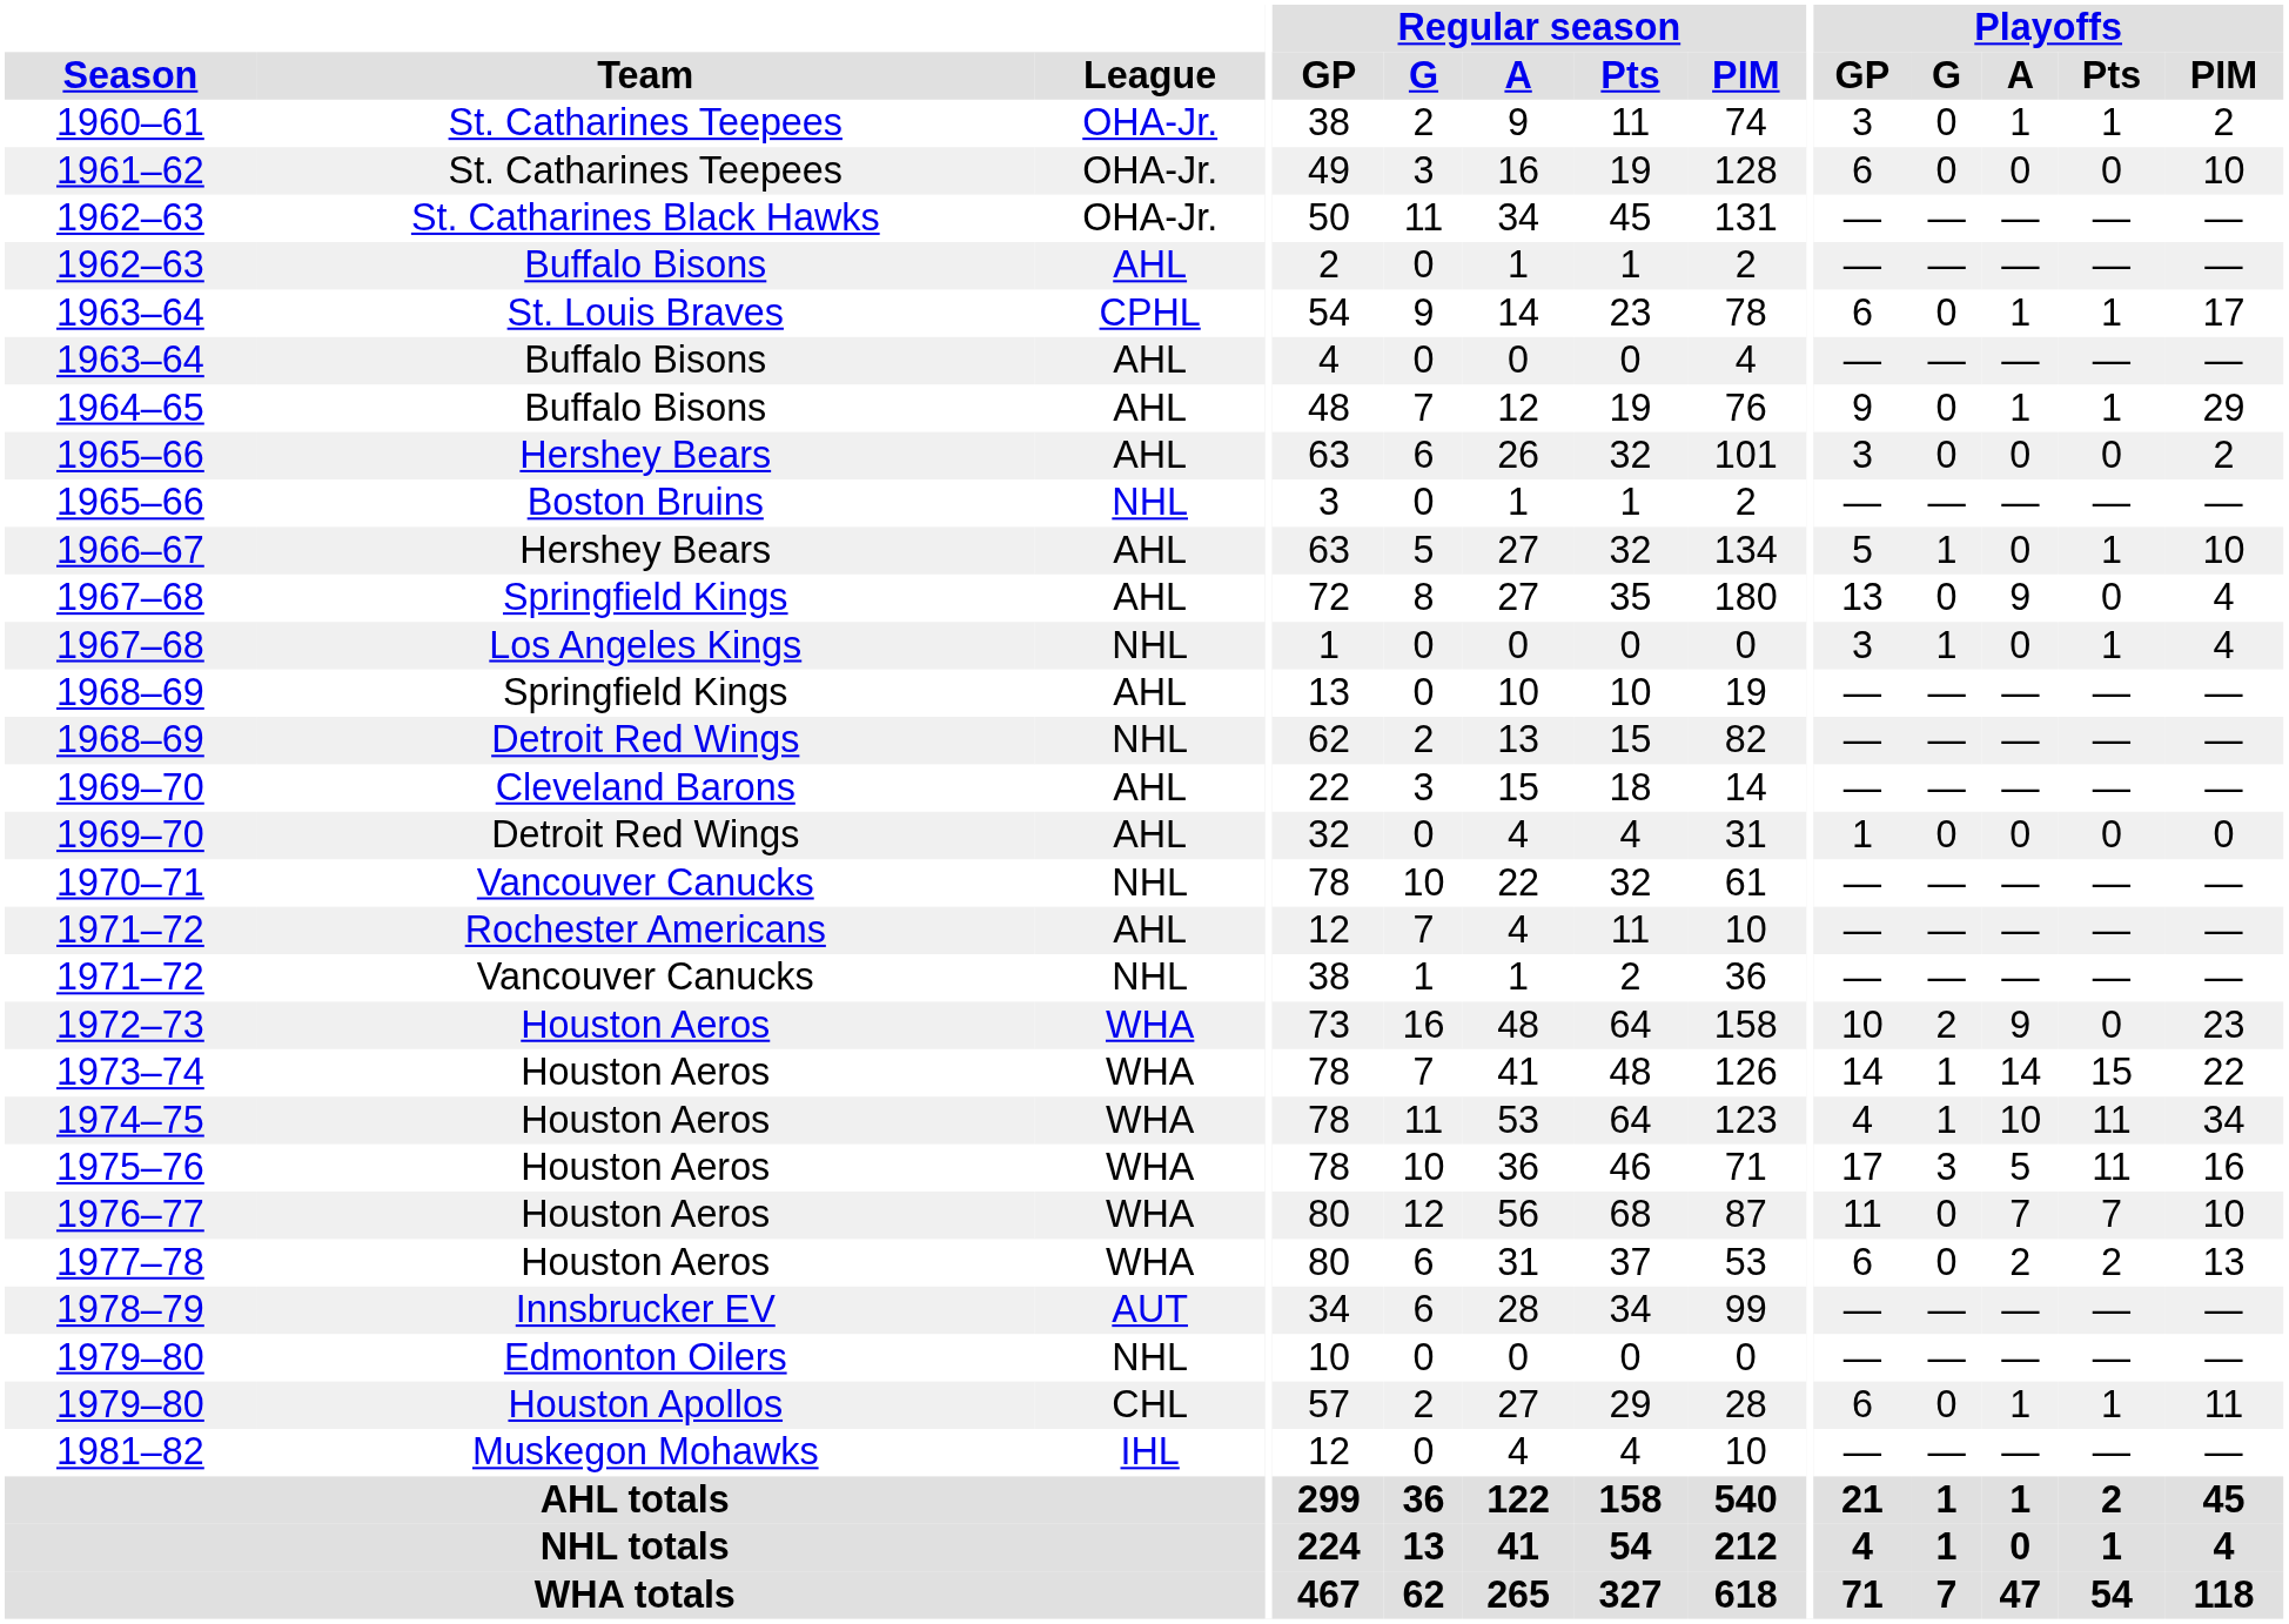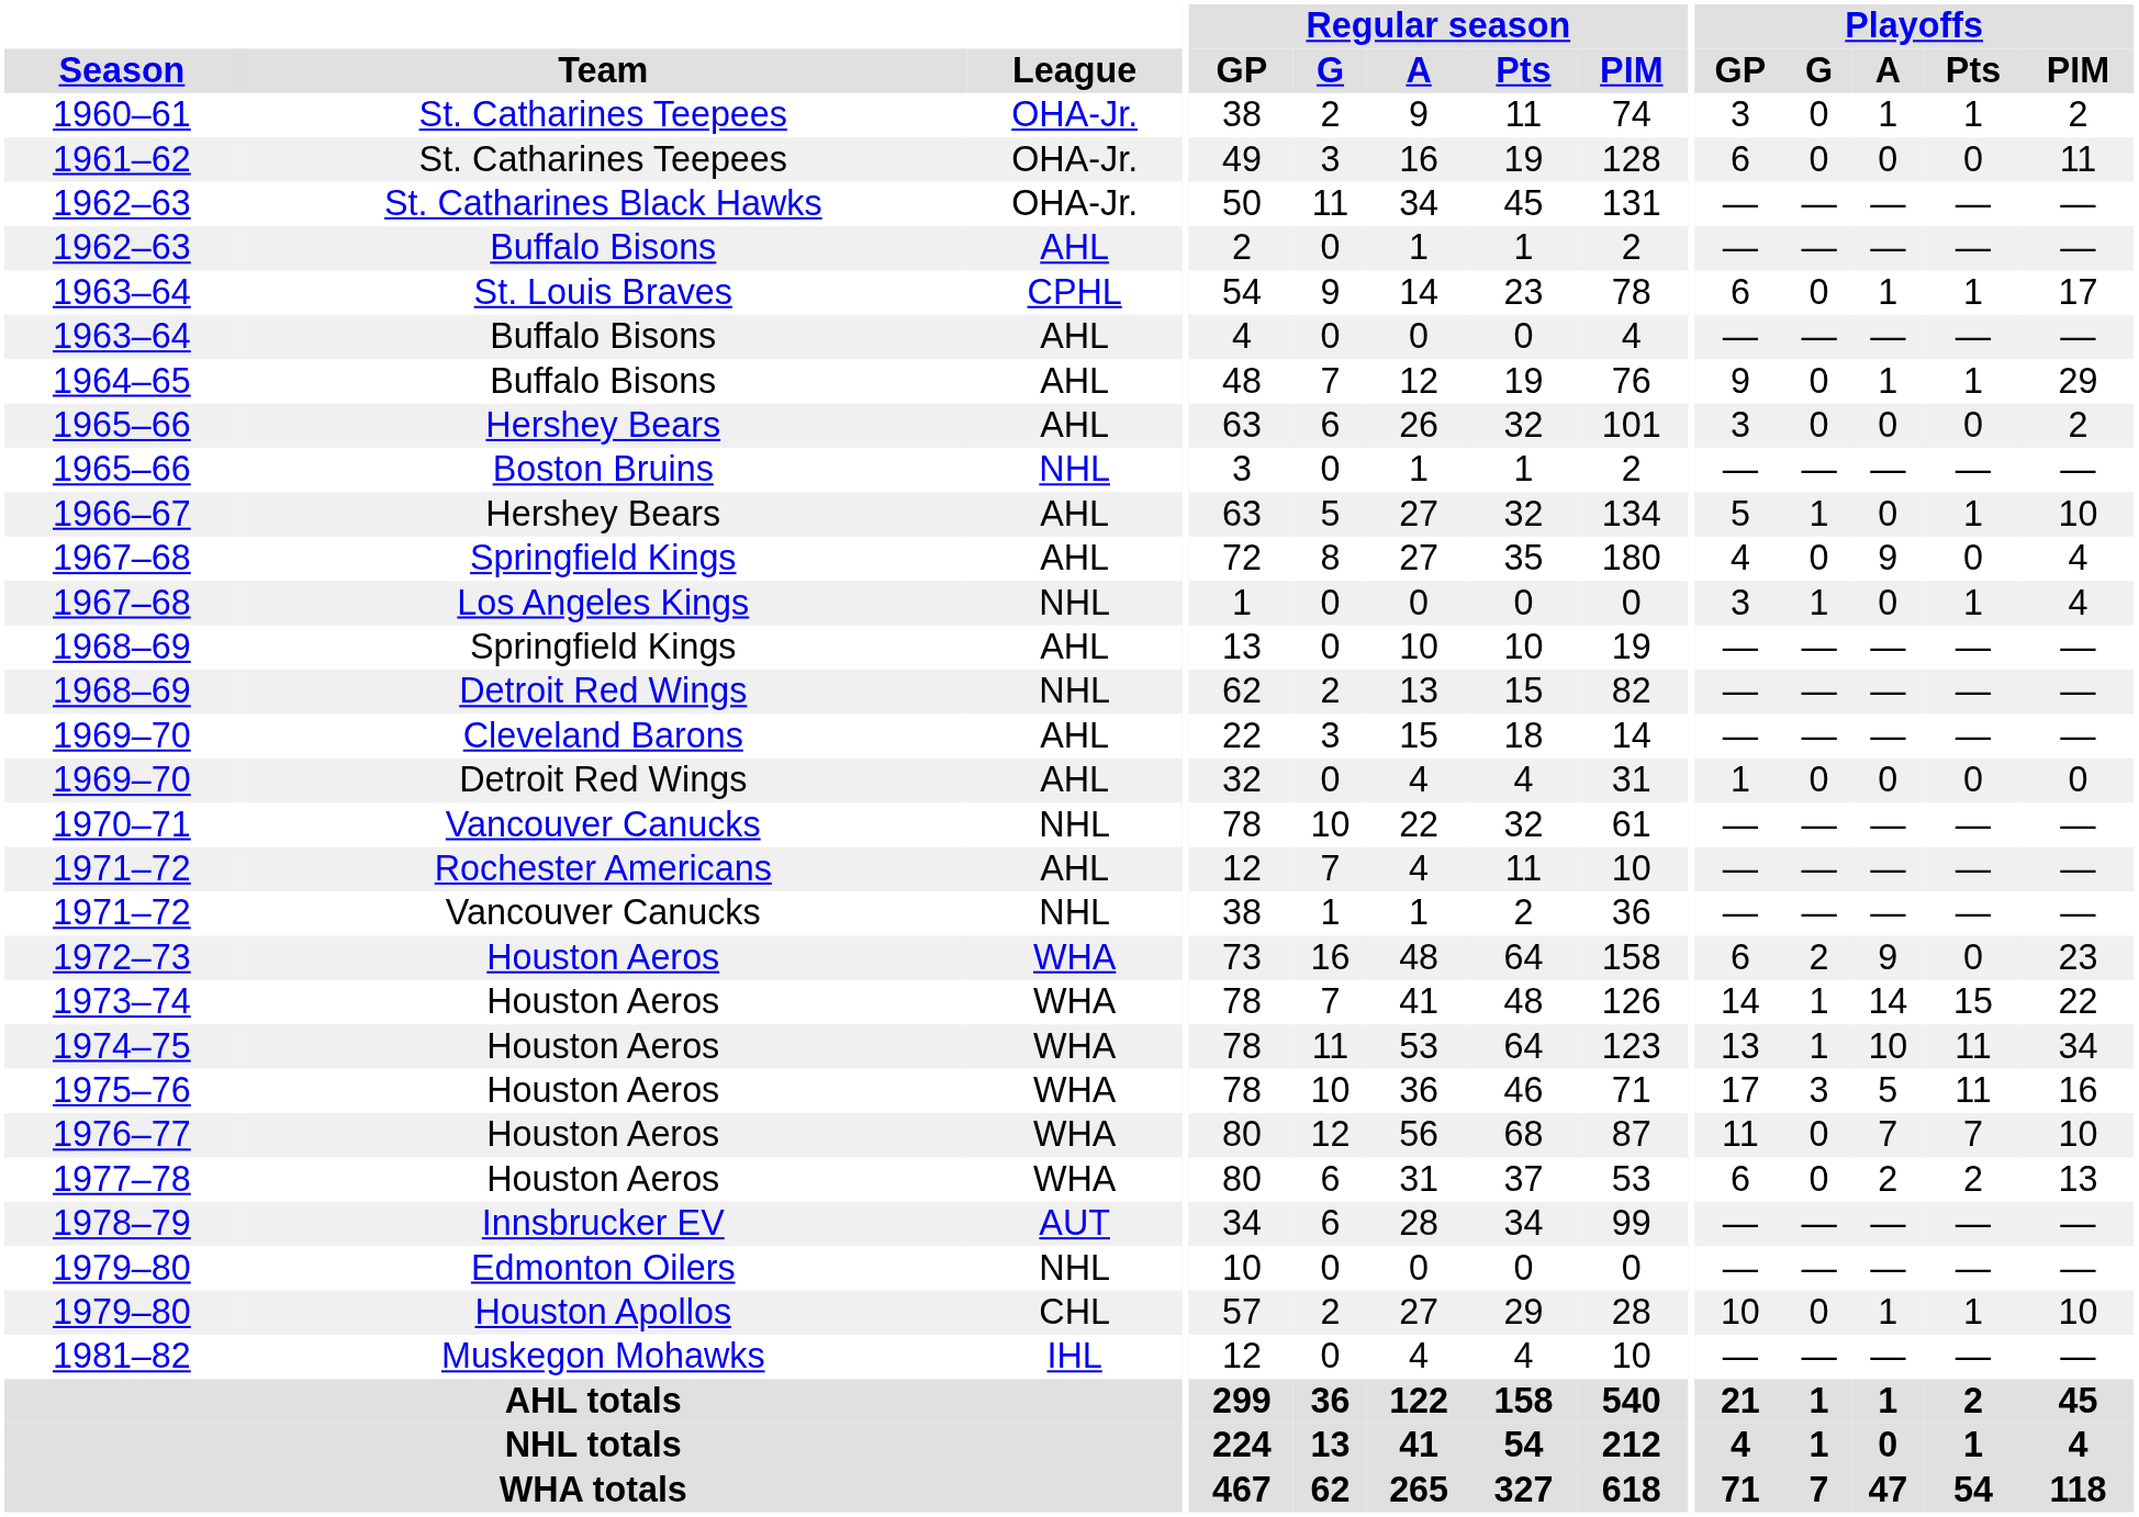 <table border="0" cellpadding="1" cellspacing="0" style="text-align:center; width:60em">
 <tr bgcolor="#e0e0e0">
 <th colspan="3" bgcolor="#ffffff"></th>
 <th rowspan="99" bgcolor="#ffffff"></th>
 <th colspan="5"><a href='#'>Regular season</a></th>
 <th rowspan="99" bgcolor="#ffffff"></th>
 <th colspan="5"><a href='#'>Playoffs</a></th>
 </tr>
 <tr bgcolor="#e0e0e0">
 <th><a href='#'>Season</a></th>
 <th>Team</th>
 <th>League</th>
 <th>GP</th>
 <th><a href='#'>G</a></th>
 <th><a href='#'>A</a></th>
 <th><a href='#'>Pts</a></th>
 <th><a href='#'>PIM</a></th>
 <th>GP</th>
 <th>G</th>
 <th>A</th>
 <th>Pts</th>
 <th>PIM</th>
 </tr>
 <tr>
 <td><a href='#'>1960–61</a></td>
 <td><a href='#'>St. Catharines Teepees</a></td>
 <td><a href='#'>OHA-Jr.</a></td>
 <td>38</td>
 <td>2</td>
 <td>9</td>
 <td>11</td>
 <td>74</td>
 <td>3</td>
 <td>0</td>
 <td>1</td>
 <td>1</td>
 <td>2</td>
 </tr>
 <tr bgcolor="#f0f0f0">
 <td><a href='#'>1961–62</a></td>
 <td>St. Catharines Teepees</td>
 <td>OHA-Jr.</td>
 <td>49</td>
 <td>3</td>
 <td>16</td>
 <td>19</td>
 <td>128</td>
 <td>6</td>
 <td>0</td>
 <td>0</td>
 <td>0</td>
-<td>10</td>
+<td>11</td>
 </tr>
 <tr>
 <td><a href='#'>1962–63</a></td>
 <td><a href='#'>St. Catharines Black Hawks</a></td>
 <td>OHA-Jr.</td>
 <td>50</td>
 <td>11</td>
 <td>34</td>
 <td>45</td>
 <td>131</td>
 <td>—</td>
 <td>—</td>
 <td>—</td>
 <td>—</td>
 <td>—</td>
 </tr>
 <tr bgcolor="#f0f0f0">
 <td><a href='#'>1962–63</a></td>
 <td><a href='#'>Buffalo Bisons</a></td>
 <td><a href='#'>AHL</a></td>
 <td>2</td>
 <td>0</td>
 <td>1</td>
 <td>1</td>
 <td>2</td>
 <td>—</td>
 <td>—</td>
 <td>—</td>
 <td>—</td>
 <td>—</td>
 </tr>
 <tr>
 <td><a href='#'>1963–64</a></td>
 <td><a href='#'>St. Louis Braves</a></td>
 <td><a href='#'>CPHL</a></td>
 <td>54</td>
 <td>9</td>
 <td>14</td>
 <td>23</td>
 <td>78</td>
 <td>6</td>
 <td>0</td>
 <td>1</td>
 <td>1</td>
 <td>17</td>
 </tr>
 <tr bgcolor="#f0f0f0">
 <td><a href='#'>1963–64</a></td>
 <td>Buffalo Bisons</td>
 <td>AHL</td>
 <td>4</td>
 <td>0</td>
 <td>0</td>
 <td>0</td>
 <td>4</td>
 <td>—</td>
 <td>—</td>
 <td>—</td>
 <td>—</td>
 <td>—</td>
 </tr>
 <tr>
 <td><a href='#'>1964–65</a></td>
 <td>Buffalo Bisons</td>
 <td>AHL</td>
 <td>48</td>
 <td>7</td>
 <td>12</td>
 <td>19</td>
 <td>76</td>
 <td>9</td>
 <td>0</td>
 <td>1</td>
 <td>1</td>
 <td>29</td>
 </tr>
 <tr bgcolor="#f0f0f0">
 <td><a href='#'>1965–66</a></td>
 <td><a href='#'>Hershey Bears</a></td>
 <td>AHL</td>
 <td>63</td>
 <td>6</td>
 <td>26</td>
 <td>32</td>
 <td>101</td>
 <td>3</td>
 <td>0</td>
 <td>0</td>
 <td>0</td>
 <td>2</td>
 </tr>
 <tr>
 <td><a href='#'>1965–66</a></td>
 <td><a href='#'>Boston Bruins</a></td>
 <td><a href='#'>NHL</a></td>
 <td>3</td>
 <td>0</td>
 <td>1</td>
 <td>1</td>
 <td>2</td>
 <td>—</td>
 <td>—</td>
 <td>—</td>
 <td>—</td>
 <td>—</td>
 </tr>
 <tr bgcolor="#f0f0f0">
 <td><a href='#'>1966–67</a></td>
 <td>Hershey Bears</td>
 <td>AHL</td>
 <td>63</td>
 <td>5</td>
 <td>27</td>
 <td>32</td>
 <td>134</td>
 <td>5</td>
 <td>1</td>
 <td>0</td>
 <td>1</td>
 <td>10</td>
 </tr>
 <tr>
 <td><a href='#'>1967–68</a></td>
 <td><a href='#'>Springfield Kings</a></td>
 <td>AHL</td>
 <td>72</td>
 <td>8</td>
 <td>27</td>
 <td>35</td>
 <td>180</td>
-<td>13</td>
+<td>4</td>
 <td>0</td>
 <td>9</td>
 <td>0</td>
 <td>4</td>
 </tr>
 <tr bgcolor="#f0f0f0">
 <td><a href='#'>1967–68</a></td>
 <td><a href='#'>Los Angeles Kings</a></td>
 <td>NHL</td>
 <td>1</td>
 <td>0</td>
 <td>0</td>
 <td>0</td>
 <td>0</td>
 <td>3</td>
 <td>1</td>
 <td>0</td>
 <td>1</td>
 <td>4</td>
 </tr>
 <tr>
 <td><a href='#'>1968–69</a></td>
 <td>Springfield Kings</td>
 <td>AHL</td>
 <td>13</td>
 <td>0</td>
 <td>10</td>
 <td>10</td>
 <td>19</td>
 <td>—</td>
 <td>—</td>
 <td>—</td>
 <td>—</td>
 <td>—</td>
 </tr>
 <tr bgcolor="#f0f0f0">
 <td><a href='#'>1968–69</a></td>
 <td><a href='#'>Detroit Red Wings</a></td>
 <td>NHL</td>
 <td>62</td>
 <td>2</td>
 <td>13</td>
 <td>15</td>
 <td>82</td>
 <td>—</td>
 <td>—</td>
 <td>—</td>
 <td>—</td>
 <td>—</td>
 </tr>
 <tr>
 <td><a href='#'>1969–70</a></td>
 <td><a href='#'>Cleveland Barons</a></td>
 <td>AHL</td>
 <td>22</td>
 <td>3</td>
 <td>15</td>
 <td>18</td>
 <td>14</td>
 <td>—</td>
 <td>—</td>
 <td>—</td>
 <td>—</td>
 <td>—</td>
 </tr>
 <tr bgcolor="#f0f0f0">
 <td><a href='#'>1969–70</a></td>
 <td>Detroit Red Wings</td>
 <td>AHL</td>
 <td>32</td>
 <td>0</td>
 <td>4</td>
 <td>4</td>
 <td>31</td>
 <td>1</td>
 <td>0</td>
 <td>0</td>
 <td>0</td>
 <td>0</td>
 </tr>
 <tr>
 <td><a href='#'>1970–71</a></td>
 <td><a href='#'>Vancouver Canucks</a></td>
 <td>NHL</td>
 <td>78</td>
 <td>10</td>
 <td>22</td>
 <td>32</td>
 <td>61</td>
 <td>—</td>
 <td>—</td>
 <td>—</td>
 <td>—</td>
 <td>—</td>
 </tr>
 <tr bgcolor="#f0f0f0">
 <td><a href='#'>1971–72</a></td>
 <td><a href='#'>Rochester Americans</a></td>
 <td>AHL</td>
 <td>12</td>
 <td>7</td>
 <td>4</td>
 <td>11</td>
 <td>10</td>
 <td>—</td>
 <td>—</td>
 <td>—</td>
 <td>—</td>
 <td>—</td>
 </tr>
 <tr>
 <td><a href='#'>1971–72</a></td>
 <td>Vancouver Canucks</td>
 <td>NHL</td>
 <td>38</td>
 <td>1</td>
 <td>1</td>
 <td>2</td>
 <td>36</td>
 <td>—</td>
 <td>—</td>
 <td>—</td>
 <td>—</td>
 <td>—</td>
 </tr>
 <tr bgcolor="#f0f0f0">
 <td><a href='#'>1972–73</a></td>
 <td><a href='#'>Houston Aeros</a></td>
 <td><a href='#'>WHA</a></td>
 <td>73</td>
 <td>16</td>
 <td>48</td>
 <td>64</td>
 <td>158</td>
-<td>10</td>
+<td>6</td>
 <td>2</td>
 <td>9</td>
 <td>0</td>
 <td>23</td>
 </tr>
 <tr>
 <td><a href='#'>1973–74</a></td>
 <td>Houston Aeros</td>
 <td>WHA</td>
 <td>78</td>
 <td>7</td>
 <td>41</td>
 <td>48</td>
 <td>126</td>
 <td>14</td>
 <td>1</td>
 <td>14</td>
 <td>15</td>
 <td>22</td>
 </tr>
 <tr bgcolor="#f0f0f0">
 <td><a href='#'>1974–75</a></td>
 <td>Houston Aeros</td>
 <td>WHA</td>
 <td>78</td>
 <td>11</td>
 <td>53</td>
 <td>64</td>
 <td>123</td>
-<td>4</td>
+<td>13</td>
 <td>1</td>
 <td>10</td>
 <td>11</td>
 <td>34</td>
 </tr>
 <tr>
 <td><a href='#'>1975–76</a></td>
 <td>Houston Aeros</td>
 <td>WHA</td>
 <td>78</td>
 <td>10</td>
 <td>36</td>
 <td>46</td>
 <td>71</td>
 <td>17</td>
 <td>3</td>
 <td>5</td>
 <td>11</td>
 <td>16</td>
 </tr>
 <tr bgcolor="#f0f0f0">
 <td><a href='#'>1976–77</a></td>
 <td>Houston Aeros</td>
 <td>WHA</td>
 <td>80</td>
 <td>12</td>
 <td>56</td>
 <td>68</td>
 <td>87</td>
 <td>11</td>
 <td>0</td>
 <td>7</td>
 <td>7</td>
 <td>10</td>
 </tr>
 <tr>
 <td><a href='#'>1977–78</a></td>
 <td>Houston Aeros</td>
 <td>WHA</td>
 <td>80</td>
 <td>6</td>
 <td>31</td>
 <td>37</td>
 <td>53</td>
 <td>6</td>
 <td>0</td>
 <td>2</td>
 <td>2</td>
 <td>13</td>
 </tr>
 <tr bgcolor="#f0f0f0">
 <td><a href='#'>1978–79</a></td>
 <td><a href='#'>Innsbrucker EV</a></td>
 <td><a href='#'>AUT</a></td>
 <td>34</td>
 <td>6</td>
 <td>28</td>
 <td>34</td>
 <td>99</td>
 <td>—</td>
 <td>—</td>
 <td>—</td>
 <td>—</td>
 <td>—</td>
 </tr>
 <tr>
 <td><a href='#'>1979–80</a></td>
 <td><a href='#'>Edmonton Oilers</a></td>
 <td>NHL</td>
 <td>10</td>
 <td>0</td>
 <td>0</td>
 <td>0</td>
 <td>0</td>
 <td>—</td>
 <td>—</td>
 <td>—</td>
 <td>—</td>
 <td>—</td>
 </tr>
 <tr bgcolor="#f0f0f0">
 <td><a href='#'>1979–80</a></td>
 <td><a href='#'>Houston Apollos</a></td>
 <td>CHL</td>
 <td>57</td>
 <td>2</td>
 <td>27</td>
 <td>29</td>
 <td>28</td>
-<td>6</td>
+<td>10</td>
 <td>0</td>
 <td>1</td>
 <td>1</td>
-<td>11</td>
+<td>10</td>
 </tr>
 <tr>
 <td><a href='#'>1981–82</a></td>
 <td><a href='#'>Muskegon Mohawks</a></td>
 <td><a href='#'>IHL</a></td>
 <td>12</td>
 <td>0</td>
 <td>4</td>
 <td>4</td>
 <td>10</td>
 <td>—</td>
 <td>—</td>
 <td>—</td>
 <td>—</td>
 <td>—</td>
 </tr>
 <tr bgcolor="#e0e0e0">
 <th colspan="3">AHL totals</th>
 <th>299</th>
 <th>36</th>
 <th>122</th>
 <th>158</th>
 <th>540</th>
 <th>21</th>
 <th>1</th>
 <th>1</th>
 <th>2</th>
 <th>45</th>
 </tr>
 <tr bgcolor="#e0e0e0">
 <th colspan="3">NHL totals</th>
 <th>224</th>
 <th>13</th>
 <th>41</th>
 <th>54</th>
 <th>212</th>
 <th>4</th>
 <th>1</th>
 <th>0</th>
 <th>1</th>
 <th>4</th>
 </tr>
 <tr bgcolor="#e0e0e0">
 <th colspan="3">WHA totals</th>
 <th>467</th>
 <th>62</th>
 <th>265</th>
 <th>327</th>
 <th>618</th>
 <th>71</th>
 <th>7</th>
 <th>47</th>
 <th>54</th>
 <th>118</th>
 </tr>
 </table>
